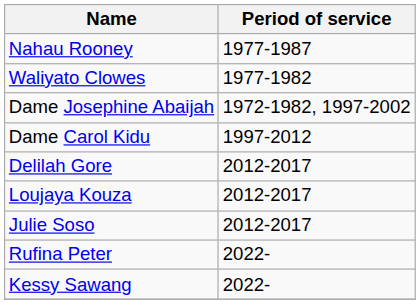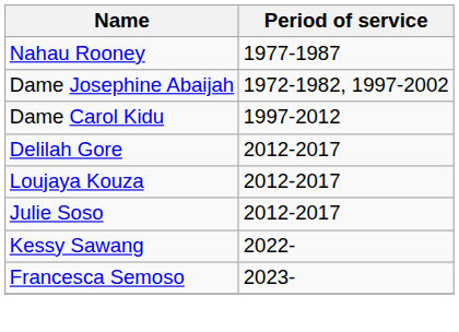 <table class="wikitable">
 <tr>
 <th>Name</th>
 <th>Period of service</th>
 </tr>
 <tr>
 <td><a href='#'>Nahau Rooney</a></td>
 <td>1977-1987</td>
-</tr>
-<tr>
-<td><a href='#'>Waliyato Clowes</a></td>
-<td>1977-1982</td>
 </tr>
 <tr>
 <td>Dame <a href='#'>Josephine Abaijah</a></td>
 <td>1972-1982, 1997-2002</td>
 </tr>
 <tr>
 <td>Dame <a href='#'>Carol Kidu</a></td>
 <td>1997-2012</td>
 </tr>
 <tr>
 <td><a href='#'>Delilah Gore</a></td>
 <td>2012-2017</td>
 </tr>
 <tr>
 <td><a href='#'>Loujaya Kouza</a></td>
 <td>2012-2017</td>
 </tr>
 <tr>
 <td><a href='#'>Julie Soso</a></td>
 <td>2012-2017</td>
 </tr>
 <tr>
-<td><a href='#'>Rufina Peter</a></td>
-<td>2022-</td>
-</tr>
-<tr>
 <td><a href='#'>Kessy Sawang</a></td>
 <td>2022-</td>
 </tr>
 <tr>
+<td><a href='#'>Francesca Semoso</a></td>
+<td>2023-</td>
+</tr>
+<tr>
 </tr>
 </table>
